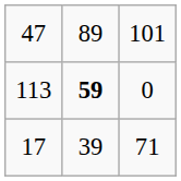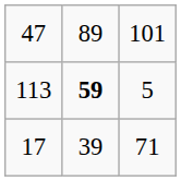 <table class="wikitable" style="text-align:center;height:7em;width:7em;;table-layout:fixed">
 <tr>
 <td>47</td>
 <td>89</td>
 <td>101</td>
 </tr>
 <tr>
 <td>113</td>
 <td><strong>59</strong></td>
-<td>0</td>
+<td>5</td>
 </tr>
 <tr>
 <td>17</td>
 <td>39</td>
 <td>71</td>
 </tr>
 </table>
